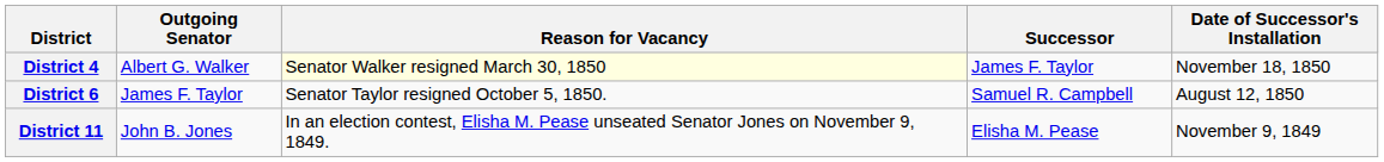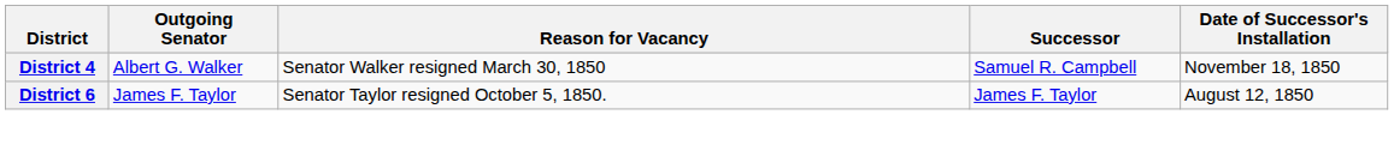 <table class="wikitable">
 <tr bgcolor="#cccccc" align="center" valign="bottom">
 <th>District</th>
 <th>Outgoing<br>Senator</th>
 <th width="50%">Reason for Vacancy</th>
 <th>Successor</th>
 <th width="15%">Date of Successor's Installation</th>
 </tr>
 <tr>
 <th><a href='#'>District 4</a></th>
 <td><a href='#'>Albert G. Walker</a></td>
-<td style="background: lightyellow;">Senator Walker resigned March 30, 1850</td>
-<td><a href='#'>James F. Taylor</a></td>
+<td>Senator Walker resigned March 30, 1850</td>
+<td><a href='#'>Samuel R. Campbell</a></td>
 <td>November 18, 1850</td>
 </tr>
 <tr>
 <th><a href='#'>District 6</a></th>
 <td><a href='#'>James F. Taylor</a></td>
 <td>Senator Taylor resigned October 5, 1850.</td>
-<td><a href='#'>Samuel R. Campbell</a></td>
+<td><a href='#'>James F. Taylor</a></td>
 <td>August 12, 1850</td>
 </tr>
-<tr>
-<th><a href='#'>District 11</a></th>
-<td><a href='#'>John B. Jones</a></td>
-<td>In an election contest, <a href='#'>Elisha M. Pease</a> unseated Senator Jones on November 9, 1849.</td>
-<td><a href='#'>Elisha M. Pease</a></td>
-<td>November 9, 1849</td>
-</tr>
 </table>
